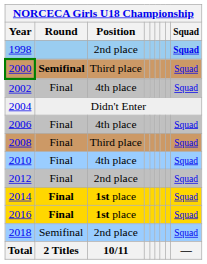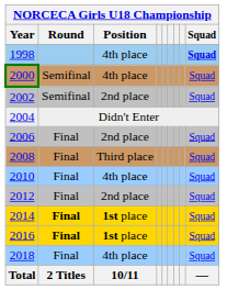 <table class="wikitable" style="text-align: center;">
 <tr>
 <th colspan=9><a href='#'>NORCECA Girls U18 Championship</a></th>
 </tr>
 <tr>
 <th>Year</th>
 <th>Round</th>
 <th>Position</th>
 <th></th>
 <th></th>
 <th></th>
 <th></th>
 <th></th>
 <th><small>Squad</small></th>
 </tr>
 <tr bgcolor=9acdf>
 <td> <a href='#'>1998</a></td>
 <td></td>
-<td>2nd place</td>
+<td>4th place</td>
 <td></td>
 <td></td>
 <td></td>
 <td></td>
 <td></td>
 <td><strong><small><a href='#'>Squad</a></small></strong></td>
 </tr>
 <tr bgcolor=cc9966>
 <td style="border:3px solid green"> <a href='#'>2000</a></td>
-<td><strong>Semifinal</strong></td>
-<td>Third place</td>
+<td>Semifinal</td>
+<td>4th place</td>
 <td></td>
 <td></td>
 <td></td>
 <td></td>
 <td></td>
 <td><small><a href='#'>Squad</a></small></td>
 </tr>
 <tr bgcolor=silver>
 <td> <a href='#'>2002</a></td>
-<td>Final</td>
-<td>4th place</td>
+<td>Semifinal</td>
+<td>2nd place</td>
 <td></td>
 <td></td>
 <td></td>
 <td></td>
 <td></td>
 <td><small><a href='#'>Squad</a></small></td>
 </tr>
 <tr bgcolor="efefef">
 <td> <a href='#'>2004</a></td>
 <td colspan=9>Didn't Enter</td>
 </tr>
 <tr bgcolor=silver>
 <td> <a href='#'>2006</a></td>
 <td>Final</td>
-<td>4th place</td>
+<td>2nd place</td>
 <td></td>
 <td></td>
 <td></td>
 <td></td>
 <td></td>
 <td><small><a href='#'>Squad</a></small></td>
 </tr>
 <tr bgcolor=cc9966>
 <td> <a href='#'>2008</a></td>
 <td>Final</td>
 <td>Third place</td>
 <td></td>
 <td></td>
 <td></td>
 <td></td>
 <td></td>
 <td><small><a href='#'>Squad</a></small></td>
 </tr>
 <tr bgcolor=9acdff>
 <td> <a href='#'>2010</a></td>
 <td>Final</td>
 <td>4th place</td>
 <td></td>
 <td></td>
 <td></td>
 <td></td>
 <td></td>
 <td><small><a href='#'>Squad</a></small></td>
 </tr>
 <tr bgcolor=silver>
 <td> <a href='#'>2012</a></td>
 <td>Final</td>
 <td>2nd place</td>
 <td></td>
 <td></td>
 <td></td>
 <td></td>
 <td></td>
 <td><small><a href='#'>Squad</a></small></td>
 </tr>
 <tr bgcolor=gold>
 <td> <a href='#'>2014</a></td>
 <td><strong>Final</strong></td>
 <td><strong>1st</strong> place</td>
 <td></td>
 <td></td>
 <td></td>
 <td></td>
 <td></td>
 <td><small><a href='#'>Squad</a></small></td>
 </tr>
 <tr bgcolor=gold>
 <td> <a href='#'>2016</a></td>
 <td><strong>Final</strong></td>
 <td><strong>1st</strong> place</td>
 <td></td>
 <td></td>
 <td></td>
 <td></td>
 <td></td>
 <td><small> <a href='#'>Squad</a></small></td>
 </tr>
 <tr bgcolor=9acdff>
 <td> <a href='#'>2018</a></td>
-<td>Semifinal</td>
-<td>2nd place</td>
+<td>Final</td>
+<td>4th place</td>
 <td></td>
 <td></td>
 <td></td>
 <td></td>
 <td></td>
 <td><small> <a href='#'>Squad</a></small></td>
 </tr>
 <tr>
 <th>Total</th>
 <th>2 Titles</th>
 <th>10/11</th>
 <th></th>
 <th></th>
 <th></th>
 <th></th>
 <th></th>
 <th>—</th>
 </tr>
 </table>
